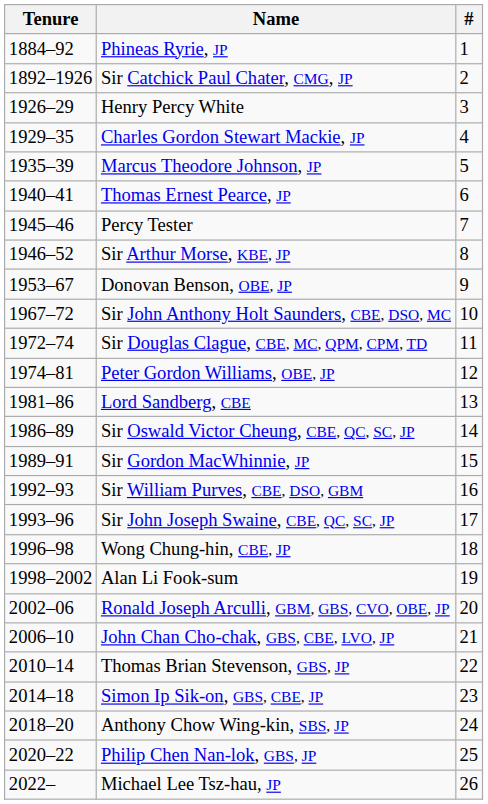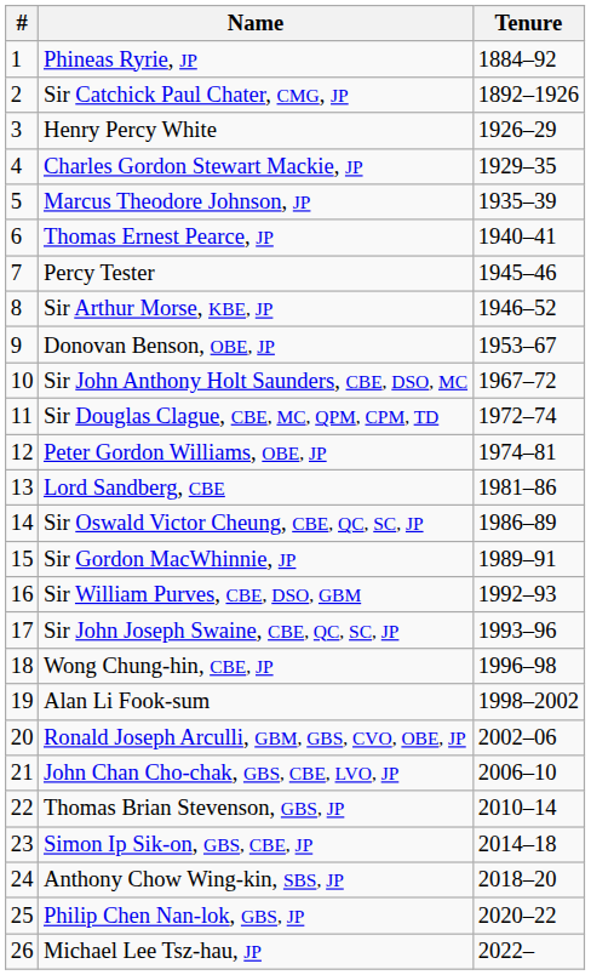 <table class="wikitable">
 <tr>
+<th>#</th>
+<th>Name</th>
 <th>Tenure</th>
-<th>Name</th>
-<th>#</th>
 </tr>
 <tr>
+<td>1</td>
+<td><a href='#'>Phineas Ryrie</a>, <small><a href='#'>JP</a></small></td>
 <td>1884–92</td>
-<td><a href='#'>Phineas Ryrie</a>, <small><a href='#'>JP</a></small></td>
-<td>1</td>
 </tr>
 <tr>
+<td>2</td>
+<td>Sir <a href='#'>Catchick Paul Chater</a>, <a href='#'><small>CMG</small></a>, <small><a href='#'>JP</a></small></td>
 <td>1892–1926</td>
-<td>Sir <a href='#'>Catchick Paul Chater</a>, <a href='#'><small>CMG</small></a>, <small><a href='#'>JP</a></small></td>
-<td>2</td>
 </tr>
 <tr>
+<td>3</td>
+<td>Henry Percy White</td>
 <td>1926–29</td>
-<td>Henry Percy White</td>
-<td>3</td>
 </tr>
 <tr>
+<td>4</td>
+<td><a href='#'>Charles Gordon Stewart Mackie</a>, <small><a href='#'>JP</a></small></td>
 <td>1929–35</td>
-<td><a href='#'>Charles Gordon Stewart Mackie</a>, <small><a href='#'>JP</a></small></td>
-<td>4</td>
 </tr>
 <tr>
+<td>5</td>
+<td><a href='#'>Marcus Theodore Johnson</a>, <small><a href='#'>JP</a></small></td>
 <td>1935–39</td>
-<td><a href='#'>Marcus Theodore Johnson</a>, <small><a href='#'>JP</a></small></td>
-<td>5</td>
 </tr>
 <tr>
+<td>6</td>
+<td><a href='#'>Thomas Ernest Pearce</a>, <small><a href='#'>JP</a></small></td>
 <td>1940–41</td>
-<td><a href='#'>Thomas Ernest Pearce</a>, <small><a href='#'>JP</a></small></td>
-<td>6</td>
 </tr>
 <tr>
+<td>7</td>
+<td>Percy Tester</td>
 <td>1945–46</td>
-<td>Percy Tester</td>
-<td>7</td>
 </tr>
 <tr>
+<td>8</td>
+<td>Sir <a href='#'>Arthur Morse</a>, <small><a href='#'>KBE</a>, <a href='#'>JP</a></small></td>
 <td>1946–52</td>
-<td>Sir <a href='#'>Arthur Morse</a>, <small><a href='#'>KBE</a>, <a href='#'>JP</a></small></td>
-<td>8</td>
 </tr>
 <tr>
+<td>9</td>
+<td>Donovan Benson, <small><a href='#'>OBE</a>, <a href='#'>JP</a></small></td>
 <td>1953–67</td>
-<td>Donovan Benson, <small><a href='#'>OBE</a>, <a href='#'>JP</a></small></td>
-<td>9</td>
 </tr>
 <tr>
+<td>10</td>
+<td>Sir <a href='#'>John Anthony Holt Saunders</a>, <small><a href='#'>CBE</a>, <a href='#'>DSO</a>, <a href='#'>MC</a></small></td>
 <td>1967–72</td>
-<td>Sir <a href='#'>John Anthony Holt Saunders</a>, <small><a href='#'>CBE</a>, <a href='#'>DSO</a>, <a href='#'>MC</a></small></td>
-<td>10</td>
 </tr>
 <tr>
+<td>11</td>
+<td>Sir <a href='#'>Douglas Clague</a>, <small><a href='#'>CBE</a>, <a href='#'>MC</a>, <a href='#'>QPM</a>, <a href='#'>CPM</a>, <a href='#'>TD</a></small></td>
 <td>1972–74</td>
-<td>Sir <a href='#'>Douglas Clague</a>, <small><a href='#'>CBE</a>, <a href='#'>MC</a>, <a href='#'>QPM</a>, <a href='#'>CPM</a>, <a href='#'>TD</a></small></td>
-<td>11</td>
 </tr>
 <tr>
+<td>12</td>
+<td><a href='#'>Peter Gordon Williams</a>, <small><a href='#'>OBE</a>, <a href='#'>JP</a></small></td>
 <td>1974–81</td>
-<td><a href='#'>Peter Gordon Williams</a>, <small><a href='#'>OBE</a>, <a href='#'>JP</a></small></td>
-<td>12</td>
 </tr>
 <tr>
+<td>13</td>
+<td><a href='#'>Lord Sandberg</a>, <small><a href='#'>CBE</a></small></td>
 <td>1981–86</td>
-<td><a href='#'>Lord Sandberg</a>, <small><a href='#'>CBE</a></small></td>
-<td>13</td>
 </tr>
 <tr>
+<td>14</td>
+<td>Sir <a href='#'>Oswald Victor Cheung</a>, <small><a href='#'>CBE</a>, <a href='#'>QC</a>, <a href='#'>SC</a>, <a href='#'>JP</a></small></td>
 <td>1986–89</td>
-<td>Sir <a href='#'>Oswald Victor Cheung</a>, <small><a href='#'>CBE</a>, <a href='#'>QC</a>, <a href='#'>SC</a>, <a href='#'>JP</a></small></td>
-<td>14</td>
 </tr>
 <tr>
+<td>15</td>
+<td>Sir <a href='#'>Gordon MacWhinnie</a>, <small><a href='#'>JP</a></small></td>
 <td>1989–91</td>
-<td>Sir <a href='#'>Gordon MacWhinnie</a>, <small><a href='#'>JP</a></small></td>
-<td>15</td>
 </tr>
 <tr>
+<td>16</td>
+<td>Sir <a href='#'>William Purves</a>, <small><a href='#'>CBE</a>, <a href='#'>DSO</a>, <a href='#'>GBM</a></small></td>
 <td>1992–93</td>
-<td>Sir <a href='#'>William Purves</a>, <small><a href='#'>CBE</a>, <a href='#'>DSO</a>, <a href='#'>GBM</a></small></td>
-<td>16</td>
 </tr>
 <tr>
+<td>17</td>
+<td>Sir <a href='#'>John Joseph Swaine</a>, <small><a href='#'>CBE</a>, <a href='#'>QC</a>, <a href='#'>SC</a>, <a href='#'>JP</a></small></td>
 <td>1993–96</td>
-<td>Sir <a href='#'>John Joseph Swaine</a>, <small><a href='#'>CBE</a>, <a href='#'>QC</a>, <a href='#'>SC</a>, <a href='#'>JP</a></small></td>
-<td>17</td>
 </tr>
 <tr>
+<td>18</td>
+<td>Wong Chung-hin, <small><a href='#'>CBE</a></small><small>, <a href='#'>JP</a></small></td>
 <td>1996–98</td>
-<td>Wong Chung-hin, <small><a href='#'>CBE</a></small><small>, <a href='#'>JP</a></small></td>
-<td>18</td>
 </tr>
 <tr>
+<td>19</td>
+<td>Alan Li Fook-sum</td>
 <td>1998–2002</td>
-<td>Alan Li Fook-sum</td>
-<td>19</td>
 </tr>
 <tr>
+<td>20</td>
+<td><a href='#'>Ronald Joseph Arculli</a>, <small><a href='#'>GBM</a>, <a href='#'>GBS</a>, <a href='#'>CVO</a>, <a href='#'>OBE</a>, <a href='#'>JP</a></small></td>
 <td>2002–06</td>
-<td><a href='#'>Ronald Joseph Arculli</a>, <small><a href='#'>GBM</a>, <a href='#'>GBS</a>, <a href='#'>CVO</a>, <a href='#'>OBE</a>, <a href='#'>JP</a></small></td>
-<td>20</td>
 </tr>
 <tr>
+<td>21</td>
+<td><a href='#'>John Chan Cho-chak</a>, <small><a href='#'>GBS</a>, <a href='#'>CBE</a>, <a href='#'>LVO</a>, <a href='#'>JP</a></small></td>
 <td>2006–10</td>
-<td><a href='#'>John Chan Cho-chak</a>, <small><a href='#'>GBS</a>, <a href='#'>CBE</a>, <a href='#'>LVO</a>, <a href='#'>JP</a></small></td>
-<td>21</td>
 </tr>
 <tr>
+<td>22</td>
+<td>Thomas Brian Stevenson, <small><a href='#'>GBS</a>, <a href='#'>JP</a></small></td>
 <td>2010–14</td>
-<td>Thomas Brian Stevenson, <small><a href='#'>GBS</a>, <a href='#'>JP</a></small></td>
-<td>22</td>
 </tr>
 <tr>
+<td>23</td>
+<td><a href='#'>Simon Ip Sik-on</a>, <small><a href='#'>GBS</a>, <a href='#'>CBE</a>, <a href='#'>JP</a></small></td>
 <td>2014–18</td>
-<td><a href='#'>Simon Ip Sik-on</a>, <small><a href='#'>GBS</a>, <a href='#'>CBE</a>, <a href='#'>JP</a></small></td>
-<td>23</td>
 </tr>
 <tr>
+<td>24</td>
+<td>Anthony Chow Wing-kin, <small><a href='#'>SBS</a>, <a href='#'>JP</a></small></td>
 <td>2018–20</td>
-<td>Anthony Chow Wing-kin, <small><a href='#'>SBS</a>, <a href='#'>JP</a></small></td>
-<td>24</td>
 </tr>
 <tr>
+<td>25</td>
+<td><a href='#'>Philip Chen Nan-lok</a>, <small><a href='#'>GBS</a>, <a href='#'>JP</a></small></td>
 <td>2020–22</td>
-<td><a href='#'>Philip Chen Nan-lok</a>, <small><a href='#'>GBS</a>, <a href='#'>JP</a></small></td>
-<td>25</td>
 </tr>
 <tr>
+<td>26</td>
+<td>Michael Lee Tsz-hau, <small><a href='#'>JP</a></small></td>
 <td>2022–</td>
-<td>Michael Lee Tsz-hau, <small><a href='#'>JP</a></small></td>
-<td>26</td>
 </tr>
 </table>
